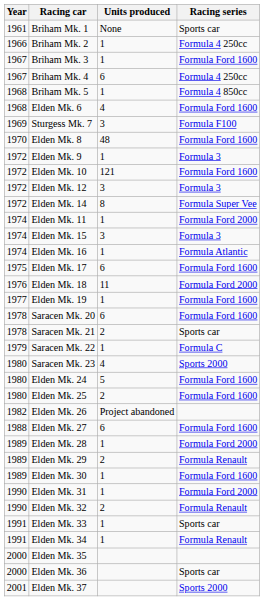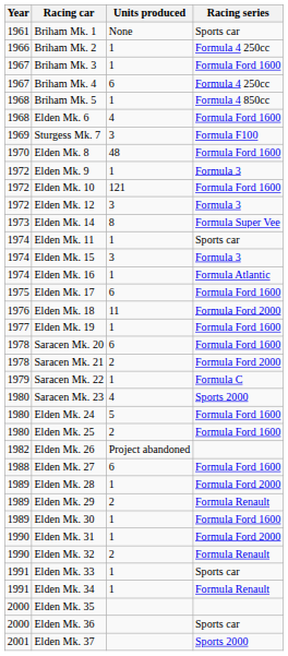 <table class="wikitable">
 <tr>
 <th>Year</th>
 <th>Racing car</th>
 <th>Units produced</th>
 <th>Racing series</th>
 </tr>
 <tr>
 <td>1961</td>
 <td>Briham Mk. 1</td>
 <td>None</td>
 <td>Sports car</td>
 </tr>
 <tr>
 <td>1966</td>
 <td>Briham Mk. 2</td>
 <td>1</td>
 <td><a href='#'>Formula 4</a> 250cc</td>
 </tr>
 <tr>
 <td>1967</td>
 <td>Briham Mk. 3</td>
 <td>1</td>
 <td><a href='#'>Formula Ford 1600</a></td>
 </tr>
 <tr>
 <td>1967</td>
 <td>Briham Mk. 4</td>
 <td>6</td>
 <td><a href='#'>Formula 4</a> 250cc</td>
 </tr>
 <tr>
 <td>1968</td>
 <td>Briham Mk. 5</td>
 <td>1</td>
 <td><a href='#'>Formula 4</a> 850cc</td>
 </tr>
 <tr>
 <td>1968</td>
 <td>Elden Mk. 6</td>
 <td>4</td>
 <td><a href='#'>Formula Ford 1600</a></td>
 </tr>
 <tr>
 <td>1969</td>
 <td>Sturgess Mk. 7</td>
 <td>3</td>
 <td><a href='#'>Formula F100</a></td>
 </tr>
 <tr>
 <td>1970</td>
 <td>Elden Mk. 8</td>
 <td>48</td>
 <td><a href='#'>Formula Ford 1600</a></td>
 </tr>
 <tr>
 <td>1972</td>
 <td>Elden Mk. 9</td>
 <td>1</td>
 <td><a href='#'>Formula 3</a></td>
 </tr>
 <tr>
 <td>1972</td>
 <td>Elden Mk. 10</td>
 <td>121</td>
 <td><a href='#'>Formula Ford 1600</a></td>
 </tr>
 <tr>
 <td>1972</td>
 <td>Elden Mk. 12</td>
 <td>3</td>
 <td><a href='#'>Formula 3</a></td>
 </tr>
 <tr>
-<td>1972</td>
+<td>1973</td>
 <td>Elden Mk. 14</td>
 <td>8</td>
 <td><a href='#'>Formula Super Vee</a></td>
 </tr>
 <tr>
 <td>1974</td>
 <td>Elden Mk. 11</td>
 <td>1</td>
-<td><a href='#'>Formula Ford 2000</a></td>
+<td>Sports car</td>
 </tr>
 <tr>
 <td>1974</td>
 <td>Elden Mk. 15</td>
 <td>3</td>
 <td><a href='#'>Formula 3</a></td>
 </tr>
 <tr>
 <td>1974</td>
 <td>Elden Mk. 16</td>
 <td>1</td>
 <td><a href='#'>Formula Atlantic</a></td>
 </tr>
 <tr>
 <td>1975</td>
 <td>Elden Mk. 17</td>
 <td>6</td>
 <td><a href='#'>Formula Ford 1600</a></td>
 </tr>
 <tr>
 <td>1976</td>
 <td>Elden Mk. 18</td>
 <td>11</td>
 <td><a href='#'>Formula Ford 2000</a></td>
 </tr>
 <tr>
 <td>1977</td>
 <td>Elden Mk. 19</td>
 <td>1</td>
 <td><a href='#'>Formula Ford 1600</a></td>
 </tr>
 <tr>
 <td>1978</td>
 <td>Saracen Mk. 20</td>
 <td>6</td>
 <td><a href='#'>Formula Ford 1600</a></td>
 </tr>
 <tr>
 <td>1978</td>
 <td>Saracen Mk. 21</td>
 <td>2</td>
-<td>Sports car</td>
+<td><a href='#'>Formula Ford 2000</a></td>
 </tr>
 <tr>
 <td>1979</td>
 <td>Saracen Mk. 22</td>
 <td>1</td>
 <td><a href='#'>Formula C</a></td>
 </tr>
 <tr>
 <td>1980</td>
 <td>Saracen Mk. 23</td>
 <td>4</td>
 <td><a href='#'>Sports 2000</a></td>
 </tr>
 <tr>
 <td>1980</td>
 <td>Elden Mk. 24</td>
 <td>5</td>
 <td><a href='#'>Formula Ford 1600</a></td>
 </tr>
 <tr>
 <td>1980</td>
 <td>Elden Mk. 25</td>
 <td>2</td>
 <td><a href='#'>Formula Ford 1600</a></td>
 </tr>
 <tr>
 <td>1982</td>
 <td>Elden Mk. 26</td>
 <td>Project abandoned</td>
 <td></td>
 </tr>
 <tr>
 <td>1988</td>
 <td>Elden Mk. 27</td>
 <td>6</td>
 <td><a href='#'>Formula Ford 1600</a></td>
 </tr>
 <tr>
 <td>1989</td>
 <td>Elden Mk. 28</td>
 <td>1</td>
 <td><a href='#'>Formula Ford 2000</a></td>
 </tr>
 <tr>
 <td>1989</td>
 <td>Elden Mk. 29</td>
 <td>2</td>
 <td><a href='#'>Formula Renault</a></td>
 </tr>
 <tr>
 <td>1989</td>
 <td>Elden Mk. 30</td>
 <td>1</td>
 <td><a href='#'>Formula Ford 1600</a></td>
 </tr>
 <tr>
 <td>1990</td>
 <td>Elden Mk. 31</td>
 <td>1</td>
 <td><a href='#'>Formula Ford 2000</a></td>
 </tr>
 <tr>
 <td>1990</td>
 <td>Elden Mk. 32</td>
 <td>2</td>
 <td><a href='#'>Formula Renault</a></td>
 </tr>
 <tr>
 <td>1991</td>
 <td>Elden Mk. 33</td>
 <td>1</td>
 <td>Sports car</td>
 </tr>
 <tr>
 <td>1991</td>
 <td>Elden Mk. 34</td>
 <td>1</td>
 <td><a href='#'>Formula Renault</a></td>
 </tr>
 <tr>
 <td>2000</td>
 <td>Elden Mk. 35</td>
 <td></td>
 <td></td>
 </tr>
 <tr>
 <td>2000</td>
 <td>Elden Mk. 36</td>
 <td></td>
 <td>Sports car</td>
 </tr>
 <tr>
 <td>2001</td>
 <td>Elden Mk. 37</td>
 <td></td>
 <td><a href='#'>Sports 2000</a></td>
 </tr>
 </table>
